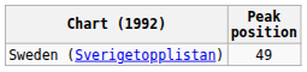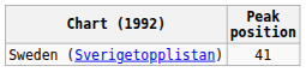 <table class="wikitable">
 <tr>
 <th>Chart (1992)</th>
 <th>Peak<br>position</th>
 </tr>
 <tr>
 <td>Sweden (<a href='#'>Sverigetopplistan</a>)</td>
-<td align="center">49</td>
+<td align="center">41</td>
 </tr>
 </table>
